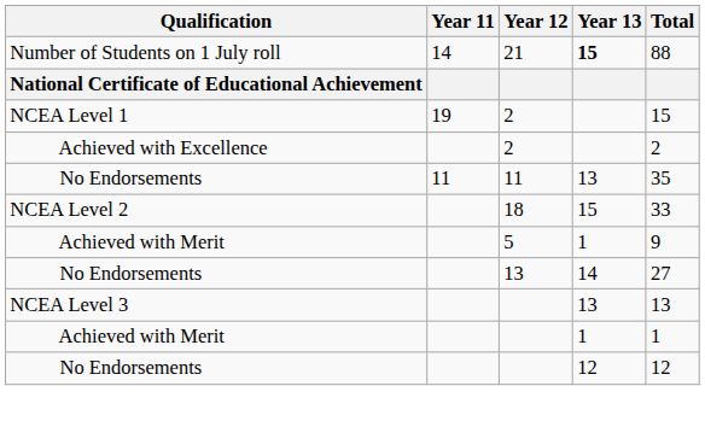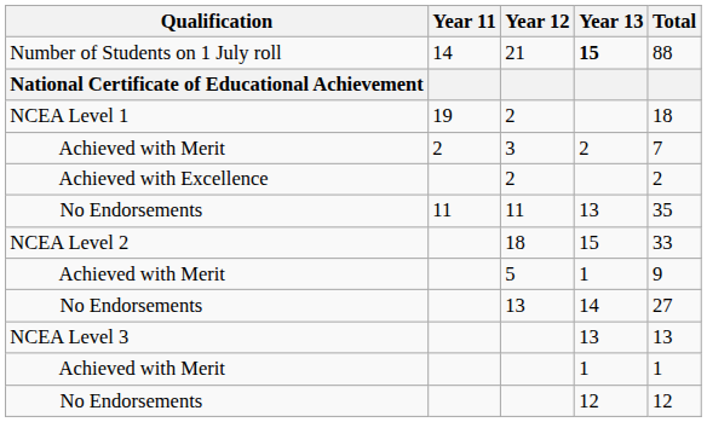 <table class="wikitable" border="1">
 <tr>
 <th>Qualification</th>
 <th>Year 11</th>
 <th>Year 12</th>
 <th>Year 13</th>
 <th>Total</th>
 </tr>
 <tr>
 <td>Number of Students on 1 July roll</td>
 <td>14</td>
 <td>21</td>
 <td><strong>15</strong></td>
 <td>88</td>
 </tr>
 <tr>
 <th><strong>National Certificate of Educational Achievement</strong></th>
 <th></th>
 <th></th>
 <th></th>
 <th></th>
 </tr>
 <tr>
 <td>NCEA Level 1</td>
 <td>19</td>
 <td>2</td>
 <td></td>
-<td>15</td>
+<td>18</td>
+</tr>
+<tr>
+<td>          Achieved with Merit</td>
+<td>2</td>
+<td>3</td>
+<td>2</td>
+<td>7</td>
 </tr>
 <tr>
 <td>          Achieved with Excellence</td>
 <td></td>
 <td>2</td>
 <td></td>
 <td>2</td>
 </tr>
 <tr>
 <td>          No Endorsements</td>
 <td>11</td>
 <td>11</td>
 <td>13</td>
 <td>35</td>
 </tr>
 <tr>
 <td>NCEA Level 2</td>
 <td></td>
 <td>18</td>
 <td>15</td>
 <td>33</td>
 </tr>
 <tr>
 <td>          Achieved with Merit</td>
 <td></td>
 <td>5</td>
 <td>1</td>
 <td>9</td>
 </tr>
 <tr>
 <td>          No Endorsements</td>
 <td></td>
 <td>13</td>
 <td>14</td>
 <td>27</td>
 </tr>
 <tr>
 <td>NCEA Level 3</td>
 <td></td>
 <td></td>
 <td>13</td>
 <td>13</td>
 </tr>
 <tr>
 <td>          Achieved with Merit</td>
 <td></td>
 <td></td>
 <td>1</td>
 <td>1</td>
 </tr>
 <tr>
 <td>          No Endorsements</td>
 <td></td>
 <td></td>
 <td>12</td>
 <td>12</td>
 </tr>
 </table>
